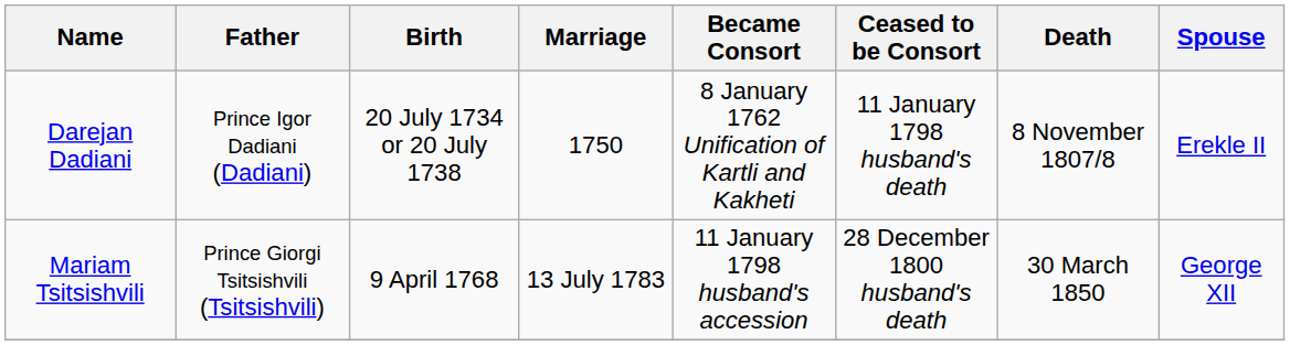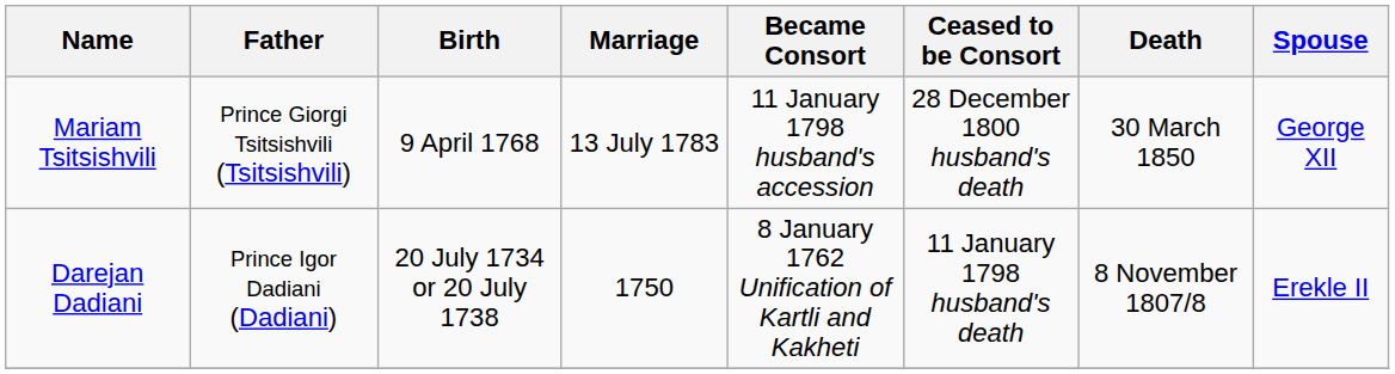 <table width=95% class="wikitable">
 <tr>
 <th width = "10%">Name</th>
 <th width = "9%">Father</th>
 <th width = "10%">Birth</th>
 <th width = "9%">Marriage</th>
 <th width = "9%">Became Consort</th>
 <th width = "9%">Ceased to be Consort</th>
 <th width = "9%">Death</th>
 <th width = "6%"><a href='#'>Spouse</a></th>
 </tr>
 <tr>
+<td align="center"><a href='#'>Mariam Tsitsishvili</a></td>
+<td align="center"><small>Prince Giorgi Tsitsishvili</small><br>(<a href='#'>Tsitsishvili</a>)</td>
+<td align="center">9 April 1768</td>
+<td align="center">13 July 1783</td>
+<td align="center">11 January 1798<br><em>husband's accession</em></td>
+<td align="center">28 December 1800<br><em>husband's death</em></td>
+<td align="center">30 March 1850</td>
+<td align="center"><a href='#'>George XII</a></td>
+</tr>
+<tr>
 <td align="center"><a href='#'>Darejan Dadiani</a></td>
 <td align="center"><small>Prince Igor Dadiani</small><br>(<a href='#'>Dadiani</a>)</td>
 <td align="center">20 July 1734 or 20 July 1738</td>
 <td align="center">1750</td>
 <td align="center">8 January 1762<br><em>Unification of Kartli and Kakheti</em></td>
 <td align="center">11 January 1798<br><em>husband's death</em></td>
 <td align="center">8 November 1807/8</td>
 <td align="center"><a href='#'>Erekle II</a></td>
 </tr>
 <tr>
-<td align="center"><a href='#'>Mariam Tsitsishvili</a></td>
-<td align="center"><small>Prince Giorgi Tsitsishvili</small><br>(<a href='#'>Tsitsishvili</a>)</td>
-<td align="center">9 April 1768</td>
-<td align="center">13 July 1783</td>
-<td align="center">11 January 1798<br><em>husband's accession</em></td>
-<td align="center">28 December 1800<br><em>husband's death</em></td>
-<td align="center">30 March 1850</td>
-<td align="center"><a href='#'>George XII</a></td>
-</tr>
-<tr>
 </tr>
 </table>
